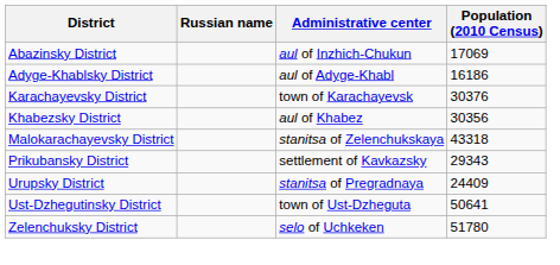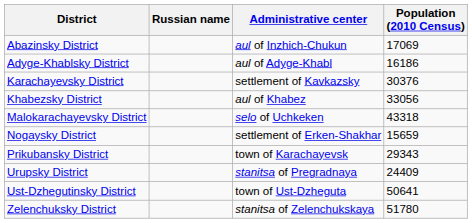 <table class="wikitable sortable">
 <tr>
 <th>District</th>
 <th>Russian name</th>
 <th><a href='#'>Administrative center</a></th>
 <th>Population<br>(<a href='#'>2010 Census</a>)</th>
 </tr>
 <tr>
 <td><a href='#'>Abazinsky District</a></td>
 <td></td>
 <td><em><a href='#'>aul</a></em> of <a href='#'>Inzhich-Chukun</a></td>
 <td>17069</td>
 </tr>
 <tr>
 <td><a href='#'>Adyge-Khablsky District</a></td>
 <td></td>
 <td><em>aul</em> of <a href='#'>Adyge-Khabl</a></td>
 <td>16186</td>
 </tr>
 <tr>
 <td><a href='#'>Karachayevsky District</a></td>
 <td></td>
-<td>town of <a href='#'>Karachayevsk</a></td>
+<td>settlement of <a href='#'>Kavkazsky</a></td>
 <td>30376</td>
 </tr>
 <tr>
 <td><a href='#'>Khabezsky District</a></td>
 <td></td>
 <td><em>aul</em> of <a href='#'>Khabez</a></td>
-<td>30356</td>
+<td>33056</td>
 </tr>
 <tr>
 <td><a href='#'>Malokarachayevsky District</a></td>
 <td></td>
-<td><em>stanitsa</em> of <a href='#'>Zelenchukskaya</a></td>
+<td><em><a href='#'>selo</a></em> of <a href='#'>Uchkeken</a></td>
 <td>43318</td>
+</tr>
+<tr>
+<td><a href='#'>Nogaysky District</a></td>
+<td></td>
+<td>settlement of <a href='#'>Erken-Shakhar</a></td>
+<td>15659</td>
 </tr>
 <tr>
 <td><a href='#'>Prikubansky District</a></td>
 <td></td>
-<td>settlement of <a href='#'>Kavkazsky</a></td>
+<td>town of <a href='#'>Karachayevsk</a></td>
 <td>29343</td>
 </tr>
 <tr>
 <td><a href='#'>Urupsky District</a></td>
 <td></td>
 <td><em><a href='#'>stanitsa</a></em> of <a href='#'>Pregradnaya</a></td>
 <td>24409</td>
 </tr>
 <tr>
 <td><a href='#'>Ust-Dzhegutinsky District</a></td>
 <td></td>
 <td>town of <a href='#'>Ust-Dzheguta</a></td>
 <td>50641</td>
 </tr>
 <tr>
 <td><a href='#'>Zelenchuksky District</a></td>
 <td></td>
-<td><em><a href='#'>selo</a></em> of <a href='#'>Uchkeken</a></td>
+<td><em>stanitsa</em> of <a href='#'>Zelenchukskaya</a></td>
 <td>51780</td>
 </tr>
 </table>
